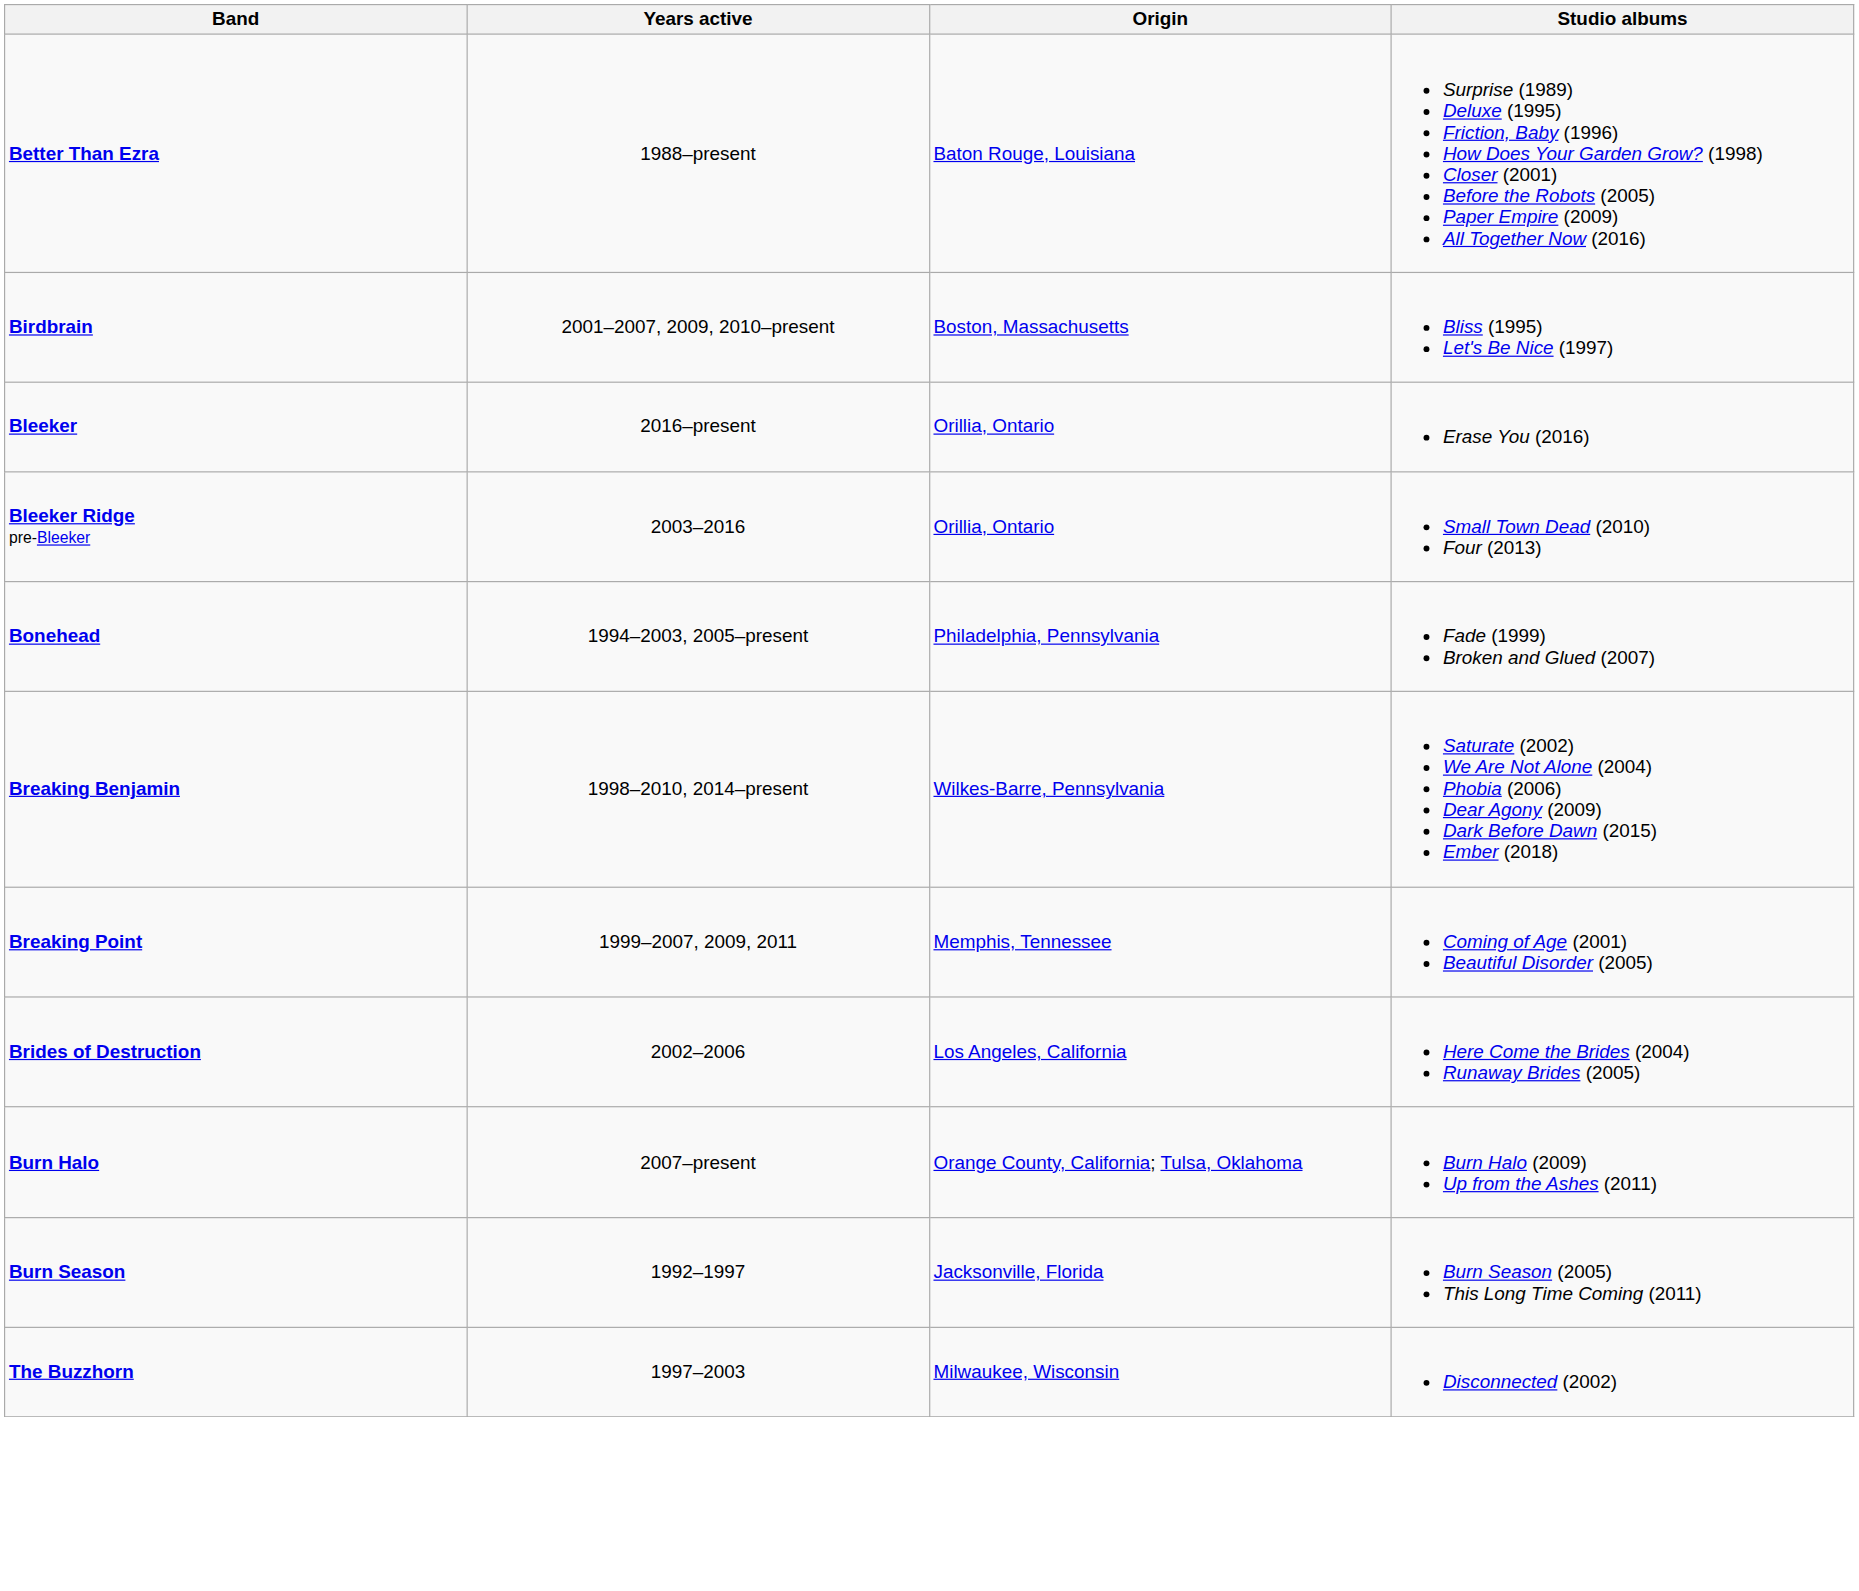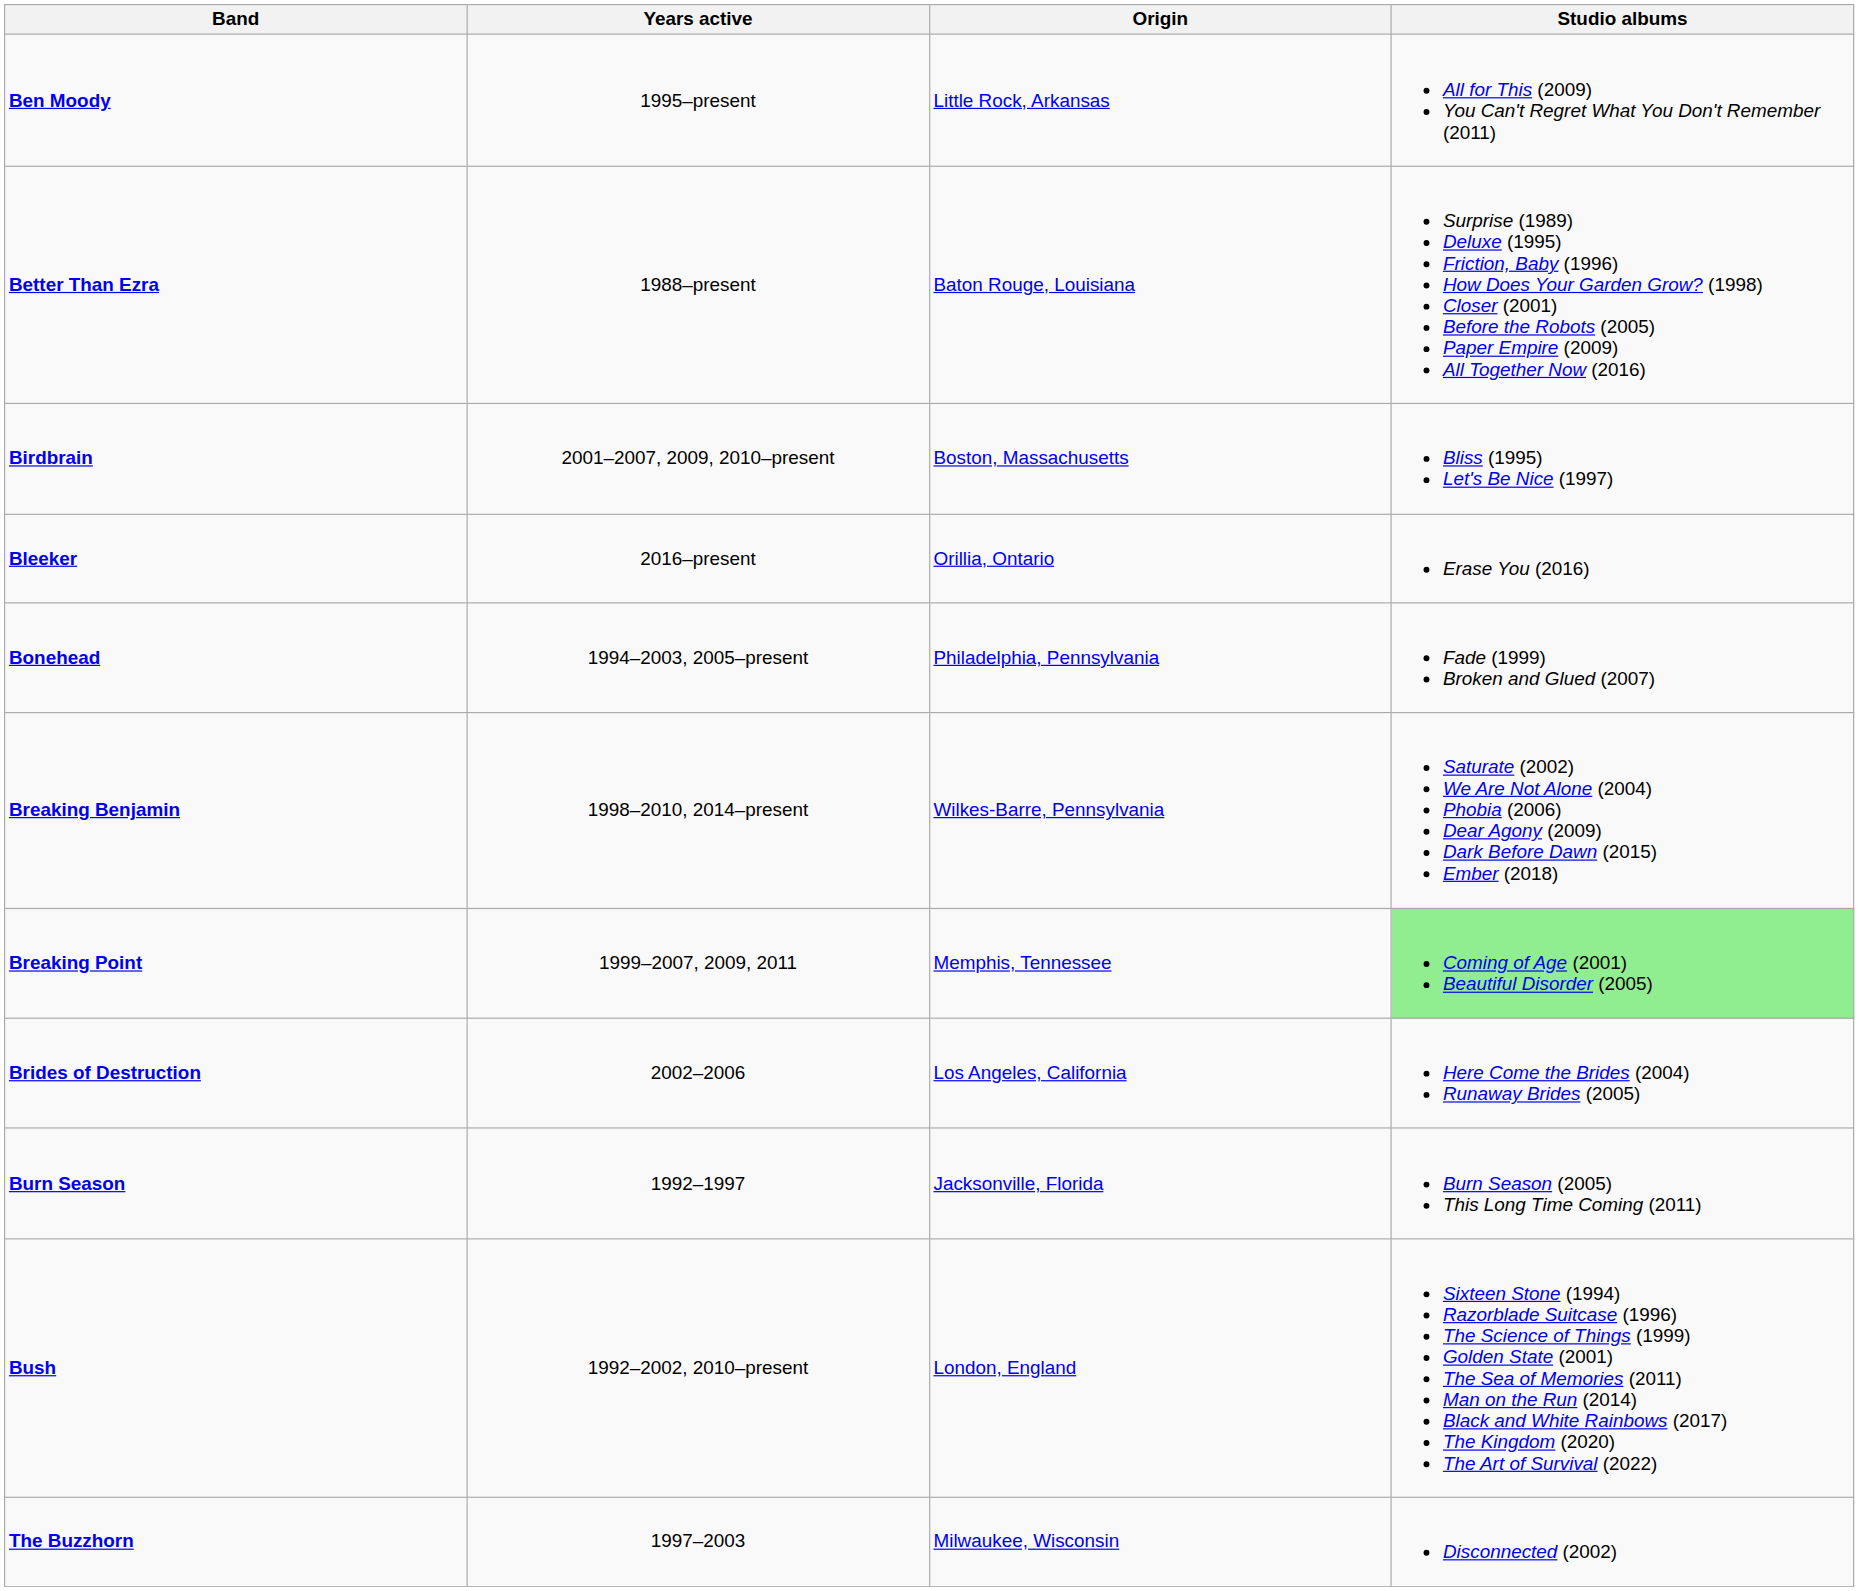 <table class="wikitable sortable">
 <tr>
 <th style="width:15%;">Band</th>
 <th style="width:15%;">Years active</th>
 <th style="width:15%;">Origin</th>
 <th style="width:15%;">Studio albums</th>
+</tr>
+<tr>
+<td><strong><a href='#'>Ben Moody</a></strong></td>
+<td style="text-align:center;">1995–present</td>
+<td><a href='#'>Little Rock, Arkansas</a></td>
+<td><br><ul><li><em><a href='#'>All for This</a></em> (2009)</li><li><em>You Can't Regret What You Don't Remember</em> (2011)</li></ul></td>
 </tr>
 <tr>
 <td><strong><a href='#'>Better Than Ezra</a></strong></td>
 <td style="text-align:center;">1988–present</td>
 <td><a href='#'>Baton Rouge, Louisiana</a></td>
 <td><br><ul><li><em>Surprise</em> (1989)</li><li><em><a href='#'>Deluxe</a></em> (1995)</li><li><em><a href='#'>Friction, Baby</a></em> (1996)</li><li><em><a href='#'>How Does Your Garden Grow?</a></em> (1998)</li><li><em><a href='#'>Closer</a></em> (2001)</li><li><em><a href='#'>Before the Robots</a></em> (2005)</li><li><em><a href='#'>Paper Empire</a></em> (2009)</li><li><em><a href='#'>All Together Now</a></em> (2016)</li></ul></td>
 </tr>
 <tr>
 <td><strong><a href='#'>Birdbrain</a></strong></td>
 <td style="text-align:center;">2001–2007, 2009, 2010–present</td>
 <td><a href='#'>Boston, Massachusetts</a></td>
 <td><br><ul><li><em><a href='#'>Bliss</a></em> (1995)</li><li><em><a href='#'>Let's Be Nice</a></em> (1997)</li></ul></td>
 </tr>
 <tr>
 <td><strong><a href='#'>Bleeker</a></strong></td>
 <td style="text-align:center;">2016–present</td>
 <td><a href='#'>Orillia, Ontario</a></td>
 <td><br><ul><li><em>Erase You</em> (2016)</li></ul></td>
 </tr>
 <tr>
-<td><strong><a href='#'>Bleeker Ridge</a></strong><br> <small>pre-<a href='#'>Bleeker</a></small></td>
-<td style="text-align:center;">2003–2016</td>
-<td><a href='#'>Orillia, Ontario</a></td>
-<td><br><ul><li><em><a href='#'>Small Town Dead</a></em> (2010)</li><li><em>Four</em> (2013)</li></ul></td>
-</tr>
-<tr>
 <td><strong><a href='#'>Bonehead</a></strong></td>
 <td style="text-align:center;">1994–2003, 2005–present</td>
 <td><a href='#'>Philadelphia, Pennsylvania</a></td>
 <td><br><ul><li><em>Fade</em> (1999)</li><li><em>Broken and Glued</em> (2007)</li></ul></td>
 </tr>
 <tr>
 <td><strong><a href='#'>Breaking Benjamin</a></strong></td>
 <td style="text-align:center;">1998–2010, 2014–present</td>
 <td><a href='#'>Wilkes-Barre, Pennsylvania</a></td>
 <td><br><ul><li><em><a href='#'>Saturate</a></em> (2002)</li><li><em><a href='#'>We Are Not Alone</a></em> (2004)</li><li><em><a href='#'>Phobia</a></em> (2006)</li><li><em><a href='#'>Dear Agony</a></em> (2009)</li><li><em><a href='#'>Dark Before Dawn</a></em> (2015)</li><li><em><a href='#'>Ember</a></em> (2018)</li></ul></td>
 </tr>
 <tr>
 <td><strong><a href='#'>Breaking Point</a></strong></td>
 <td style="text-align:center;">1999–2007, 2009, 2011</td>
 <td><a href='#'>Memphis, Tennessee</a></td>
-<td><br><ul><li><em><a href='#'>Coming of Age</a></em> (2001)</li><li><em><a href='#'>Beautiful Disorder</a></em> (2005)</li></ul></td>
+<td style="background: lightgreen;"><br><ul><li><em><a href='#'>Coming of Age</a></em> (2001)</li><li><em><a href='#'>Beautiful Disorder</a></em> (2005)</li></ul></td>
 </tr>
 <tr>
 <td><strong><a href='#'>Brides of Destruction</a></strong></td>
 <td style="text-align:center;">2002–2006</td>
 <td><a href='#'>Los Angeles, California</a></td>
 <td><br><ul><li><em><a href='#'>Here Come the Brides</a></em> (2004)</li><li><em><a href='#'>Runaway Brides</a></em> (2005)</li></ul></td>
 </tr>
 <tr>
-<td><strong><a href='#'>Burn Halo</a></strong></td>
-<td style="text-align:center;">2007–present</td>
-<td><a href='#'>Orange County, California</a>; <a href='#'>Tulsa, Oklahoma</a></td>
-<td><br><ul><li><em><a href='#'>Burn Halo</a></em> (2009)</li><li><em><a href='#'>Up from the Ashes</a></em> (2011)</li></ul></td>
-</tr>
-<tr>
 <td><strong><a href='#'>Burn Season</a></strong></td>
 <td style="text-align:center;">1992–1997</td>
 <td><a href='#'>Jacksonville, Florida</a></td>
 <td><br><ul><li><em><a href='#'>Burn Season</a></em> (2005)</li><li><em>This Long Time Coming</em> (2011)</li></ul></td>
+</tr>
+<tr>
+<td><strong><a href='#'>Bush</a></strong></td>
+<td style="text-align:center;">1992–2002, 2010–present</td>
+<td><a href='#'>London, England</a></td>
+<td><br><ul><li><em><a href='#'>Sixteen Stone</a></em> (1994)</li><li><em><a href='#'>Razorblade Suitcase</a></em> (1996)</li><li><em><a href='#'>The Science of Things</a></em> (1999)</li><li><em><a href='#'>Golden State</a></em> (2001)</li><li><em><a href='#'>The Sea of Memories</a></em> (2011)</li><li><em><a href='#'>Man on the Run</a></em> (2014)</li><li><em><a href='#'>Black and White Rainbows</a></em> (2017)</li><li><em><a href='#'>The Kingdom</a></em> (2020)</li><li><em><a href='#'>The Art of Survival</a></em> (2022)</li></ul></td>
 </tr>
 <tr>
 <td><strong><a href='#'>The Buzzhorn</a></strong></td>
 <td style="text-align:center;">1997–2003</td>
 <td><a href='#'>Milwaukee, Wisconsin</a></td>
 <td><br><ul><li><em><a href='#'>Disconnected</a></em> (2002)</li></ul></td>
 </tr>
 <tr>
 </tr>
 </table>
